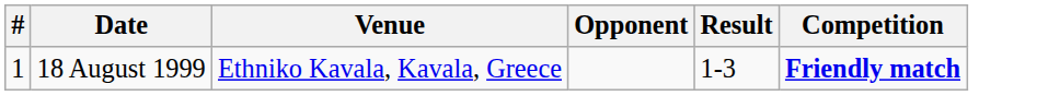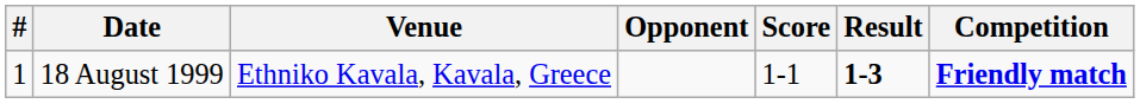 <table class="wikitable">
 <tr>
 <th>#</th>
 <th>Date</th>
 <th>Venue</th>
 <th>Opponent</th>
+<th>Score</th>
 <th>Result</th>
 <th>Competition</th>
 </tr>
 <tr>
 <td>1</td>
 <td>18 August 1999</td>
 <td><a href='#'>Ethniko Kavala</a>, <a href='#'>Kavala</a>, <a href='#'>Greece</a></td>
 <td></td>
-<td>1-3</td>
+<td>1-1</td>
+<td><strong>1-3</strong></td>
 <td><strong><a href='#'>Friendly match</a></strong></td>
 </tr>
 </table>
